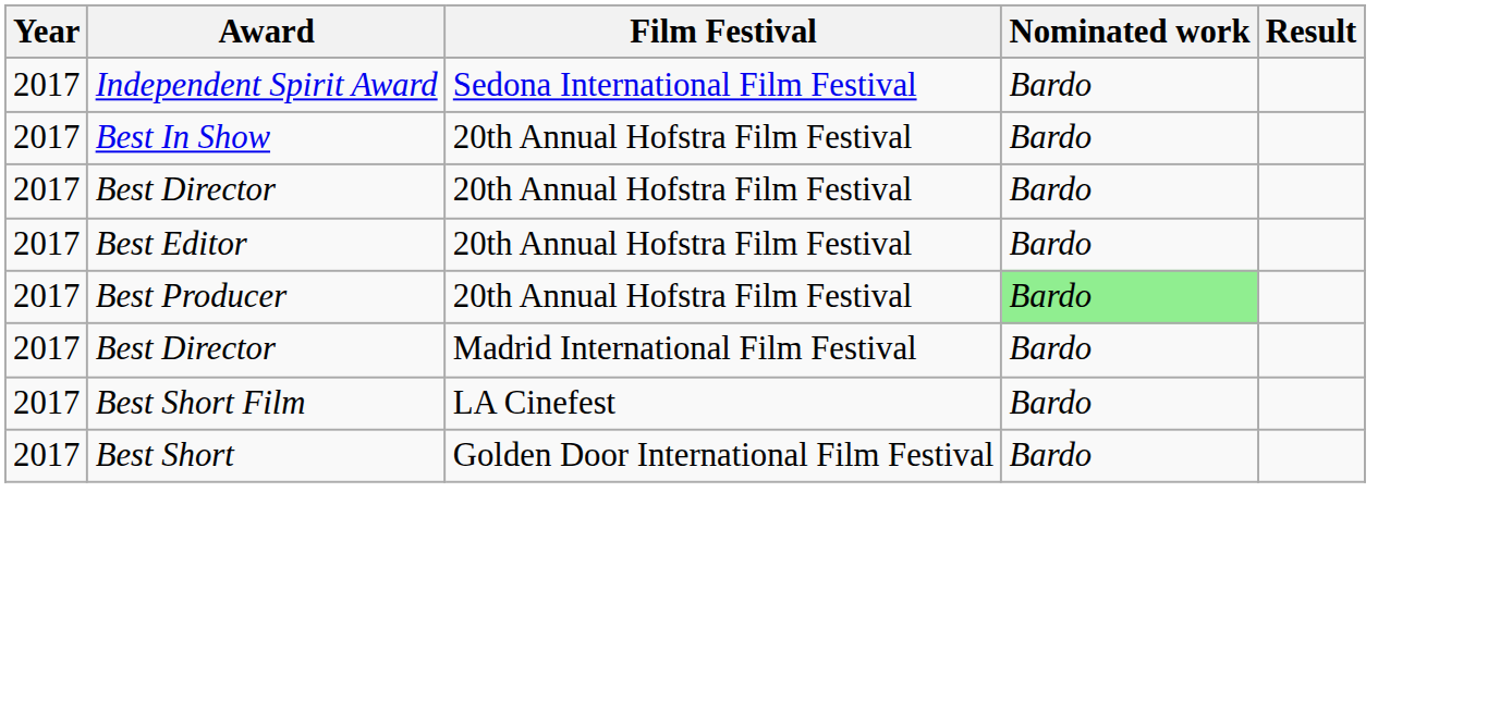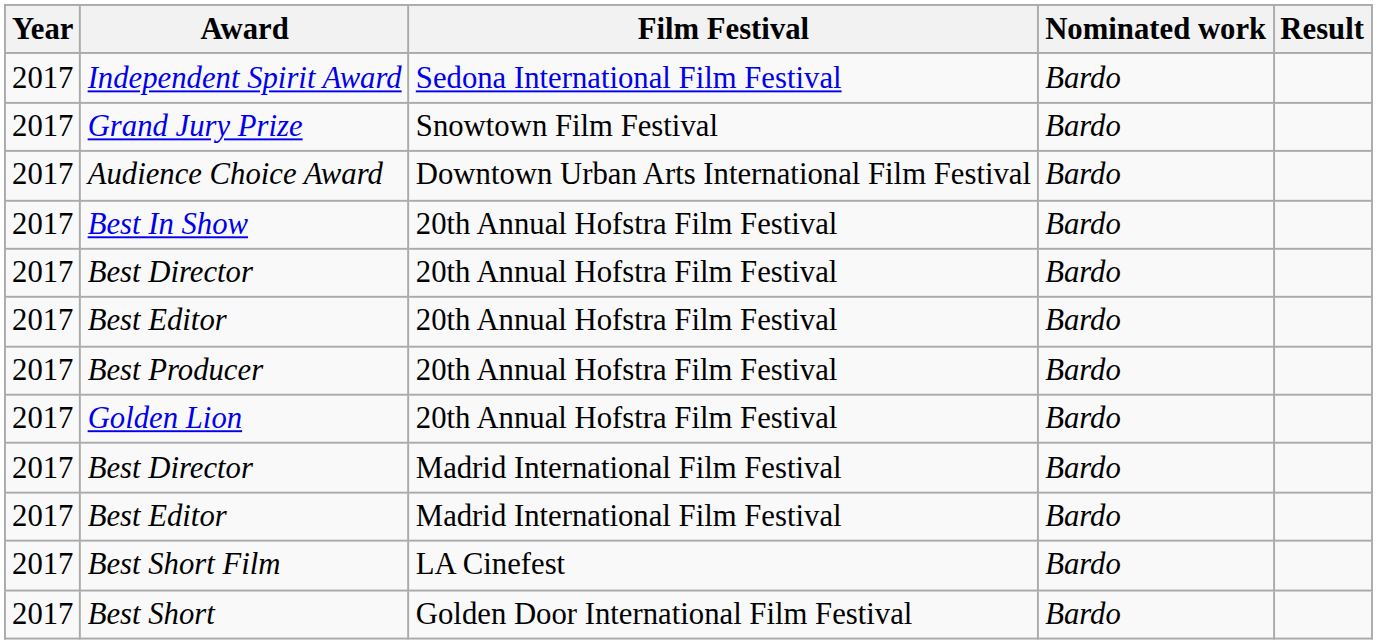 <table class="wikitable sortable">
 <tr>
 <th>Year</th>
 <th>Award</th>
 <th>Film Festival</th>
 <th>Nominated work</th>
 <th>Result</th>
 </tr>
 <tr>
 <td>2017</td>
 <td><em><a href='#'>Independent Spirit Award</a></em></td>
 <td><a href='#'>Sedona International Film Festival</a></td>
+<td><em>Bardo</em></td>
+<td></td>
+</tr>
+<tr>
+<td>2017</td>
+<td><em><a href='#'>Grand Jury Prize</a></em></td>
+<td>Snowtown Film Festival</td>
+<td><em>Bardo</em></td>
+<td></td>
+</tr>
+<tr>
+<td>2017</td>
+<td><em>Audience Choice Award</em></td>
+<td>Downtown Urban Arts International Film Festival</td>
 <td><em>Bardo</em></td>
 <td></td>
 </tr>
 <tr>
 <td>2017</td>
 <td><em><a href='#'>Best In Show</a></em></td>
 <td>20th Annual Hofstra Film Festival</td>
 <td><em>Bardo</em></td>
 <td></td>
 </tr>
 <tr>
 <td>2017</td>
 <td><em>Best Director</em></td>
 <td>20th Annual Hofstra Film Festival</td>
 <td><em>Bardo</em></td>
 <td></td>
 </tr>
 <tr>
 <td>2017</td>
 <td><em>Best Editor</em></td>
 <td>20th Annual Hofstra Film Festival</td>
 <td><em>Bardo</em></td>
 <td></td>
 </tr>
 <tr>
 <td>2017</td>
 <td><em>Best Producer</em></td>
 <td>20th Annual Hofstra Film Festival</td>
-<td style="background: lightgreen;"><em>Bardo</em></td>
+<td><em>Bardo</em></td>
+<td></td>
+</tr>
+<tr>
+<td>2017</td>
+<td><em><a href='#'>Golden Lion</a></em></td>
+<td>20th Annual Hofstra Film Festival</td>
+<td><em>Bardo</em></td>
 <td></td>
 </tr>
 <tr>
 <td>2017</td>
 <td><em>Best Director</em></td>
+<td>Madrid International Film Festival</td>
+<td><em>Bardo</em></td>
+<td></td>
+</tr>
+<tr>
+<td>2017</td>
+<td><em>Best Editor</em></td>
 <td>Madrid International Film Festival</td>
 <td><em>Bardo</em></td>
 <td></td>
 </tr>
 <tr>
 <td>2017</td>
 <td><em>Best Short Film</em></td>
 <td>LA Cinefest</td>
 <td><em>Bardo</em></td>
 <td></td>
 </tr>
 <tr>
 <td>2017</td>
 <td><em>Best Short</em></td>
 <td>Golden Door International Film Festival</td>
 <td><em>Bardo</em></td>
 <td></td>
 </tr>
 </table>
